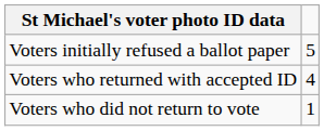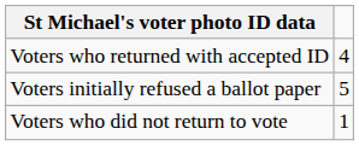 <table class="wikitable">
 <tr>
 <th>St Michael's voter photo ID data</th>
+</tr>
+<tr>
+<td style="text-align:left">Voters who returned with accepted ID</td>
+<td style="text-align:center">4</td>
 </tr>
 <tr>
 <td style="text-align:left">Voters initially refused a ballot paper</td>
 <td style="text-align:center">5</td>
 </tr>
 <tr>
-<td style="text-align:left">Voters who returned with accepted ID</td>
-<td style="text-align:center">4</td>
-</tr>
-<tr>
 <td style="text-align:left">Voters who did not return to vote</td>
 <td style="text-align:center">1</td>
 </tr>
 </table>
